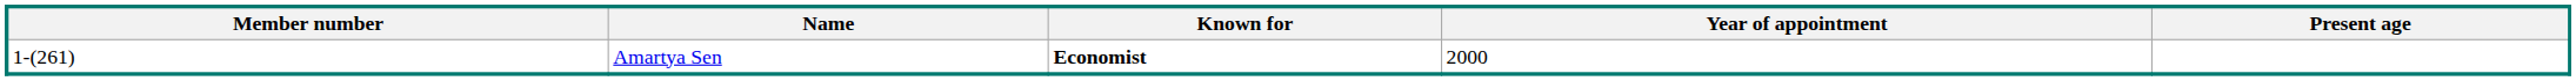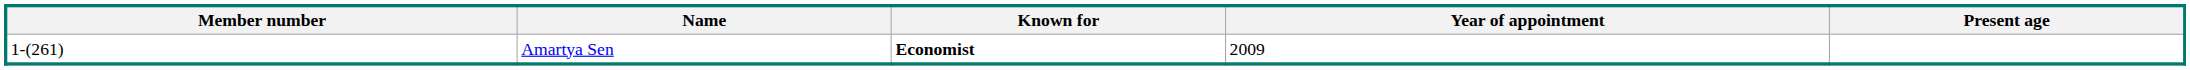 <table class="wikitable" style="width:100%; background:white; border:#01796f solid;">
 <tr>
 <th>Member number</th>
 <th>Name</th>
 <th><strong>Known for</strong></th>
 <th>Year of appointment</th>
 <th>Present age</th>
 </tr>
 <tr>
 <td>1-(261)</td>
 <td><a href='#'>Amartya Sen</a> <small></small></td>
 <td><strong>Economist</strong></td>
-<td>2000</td>
+<td>2009</td>
 <td></td>
 </tr>
 </table>
